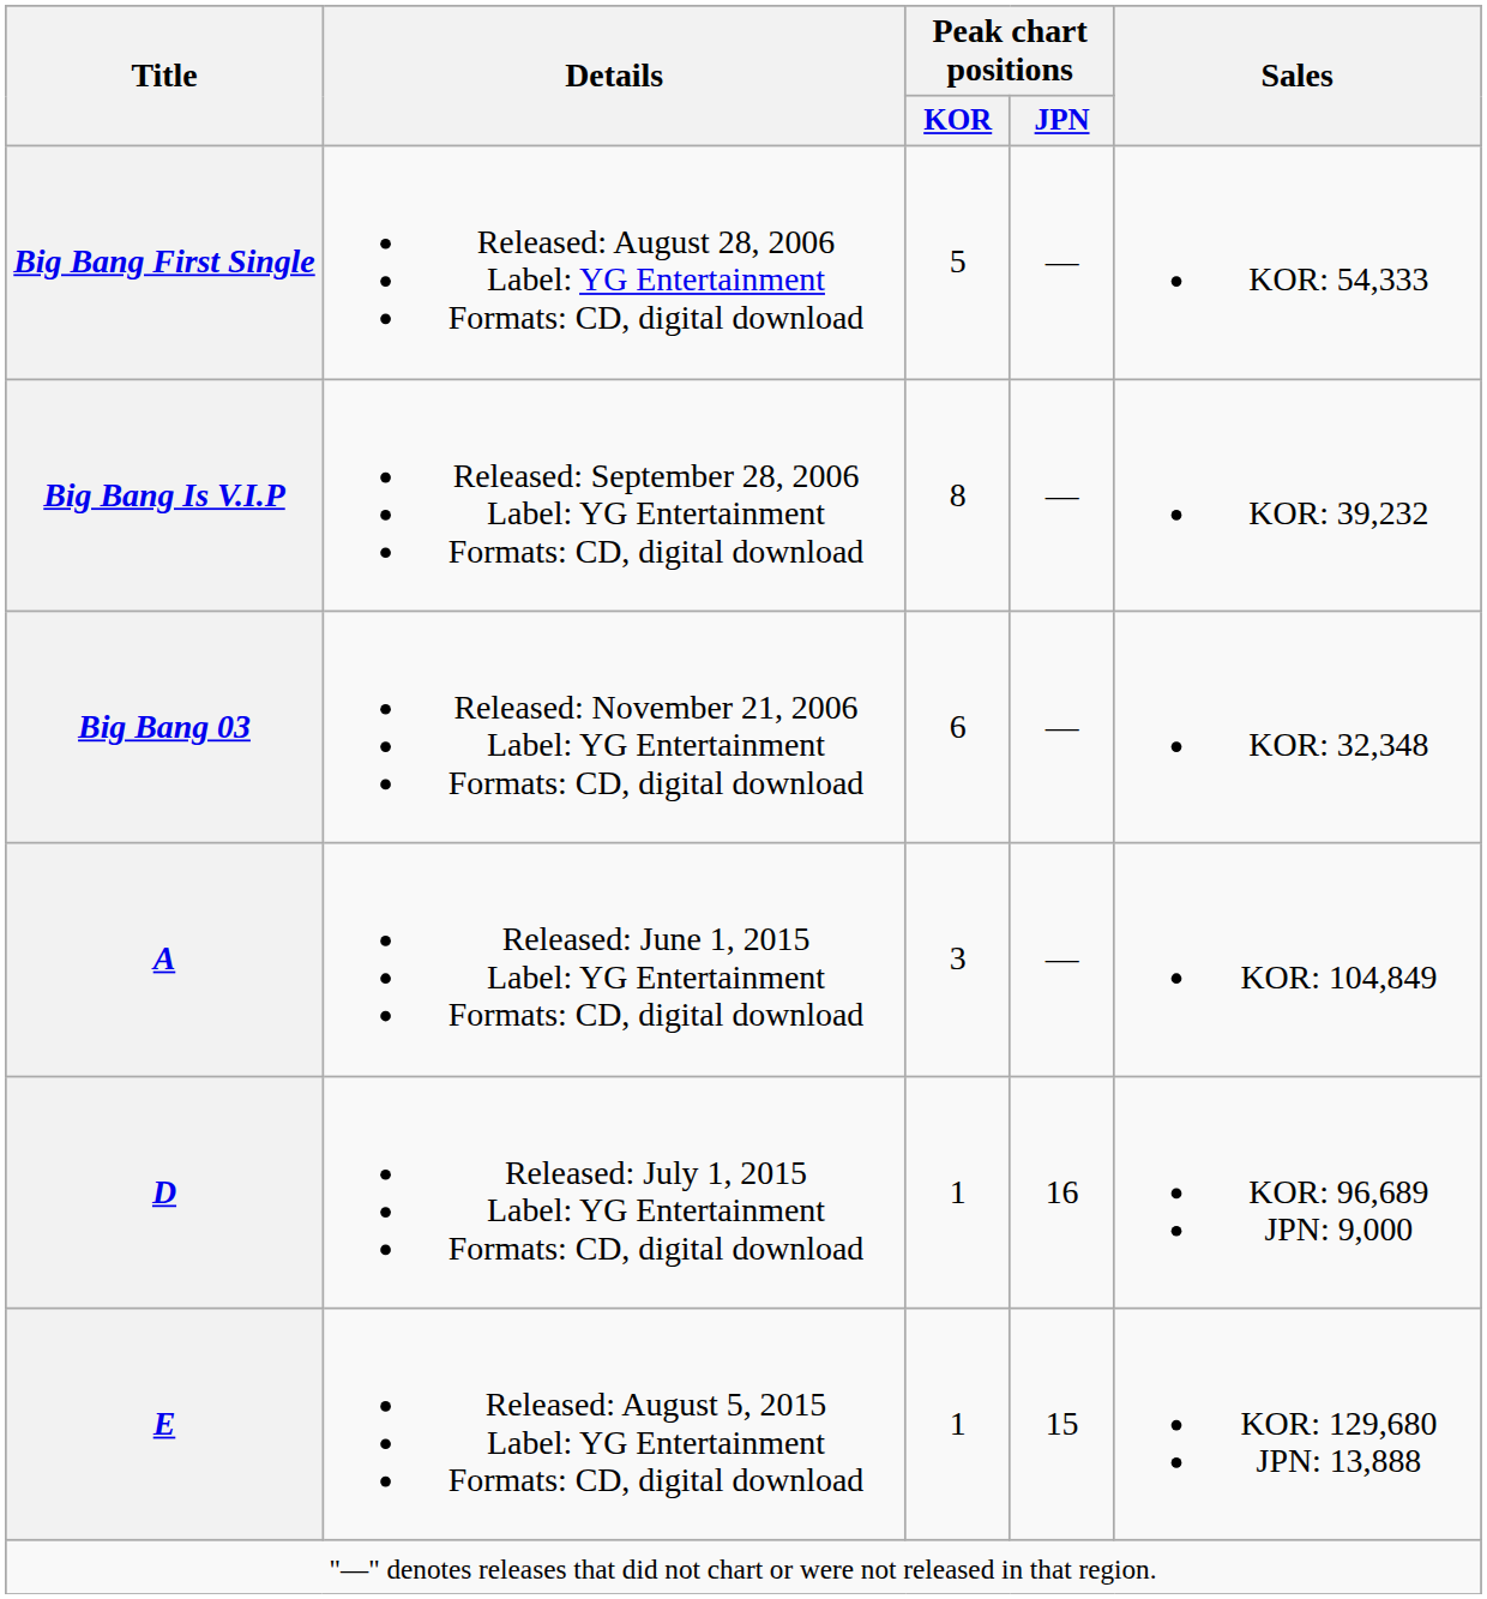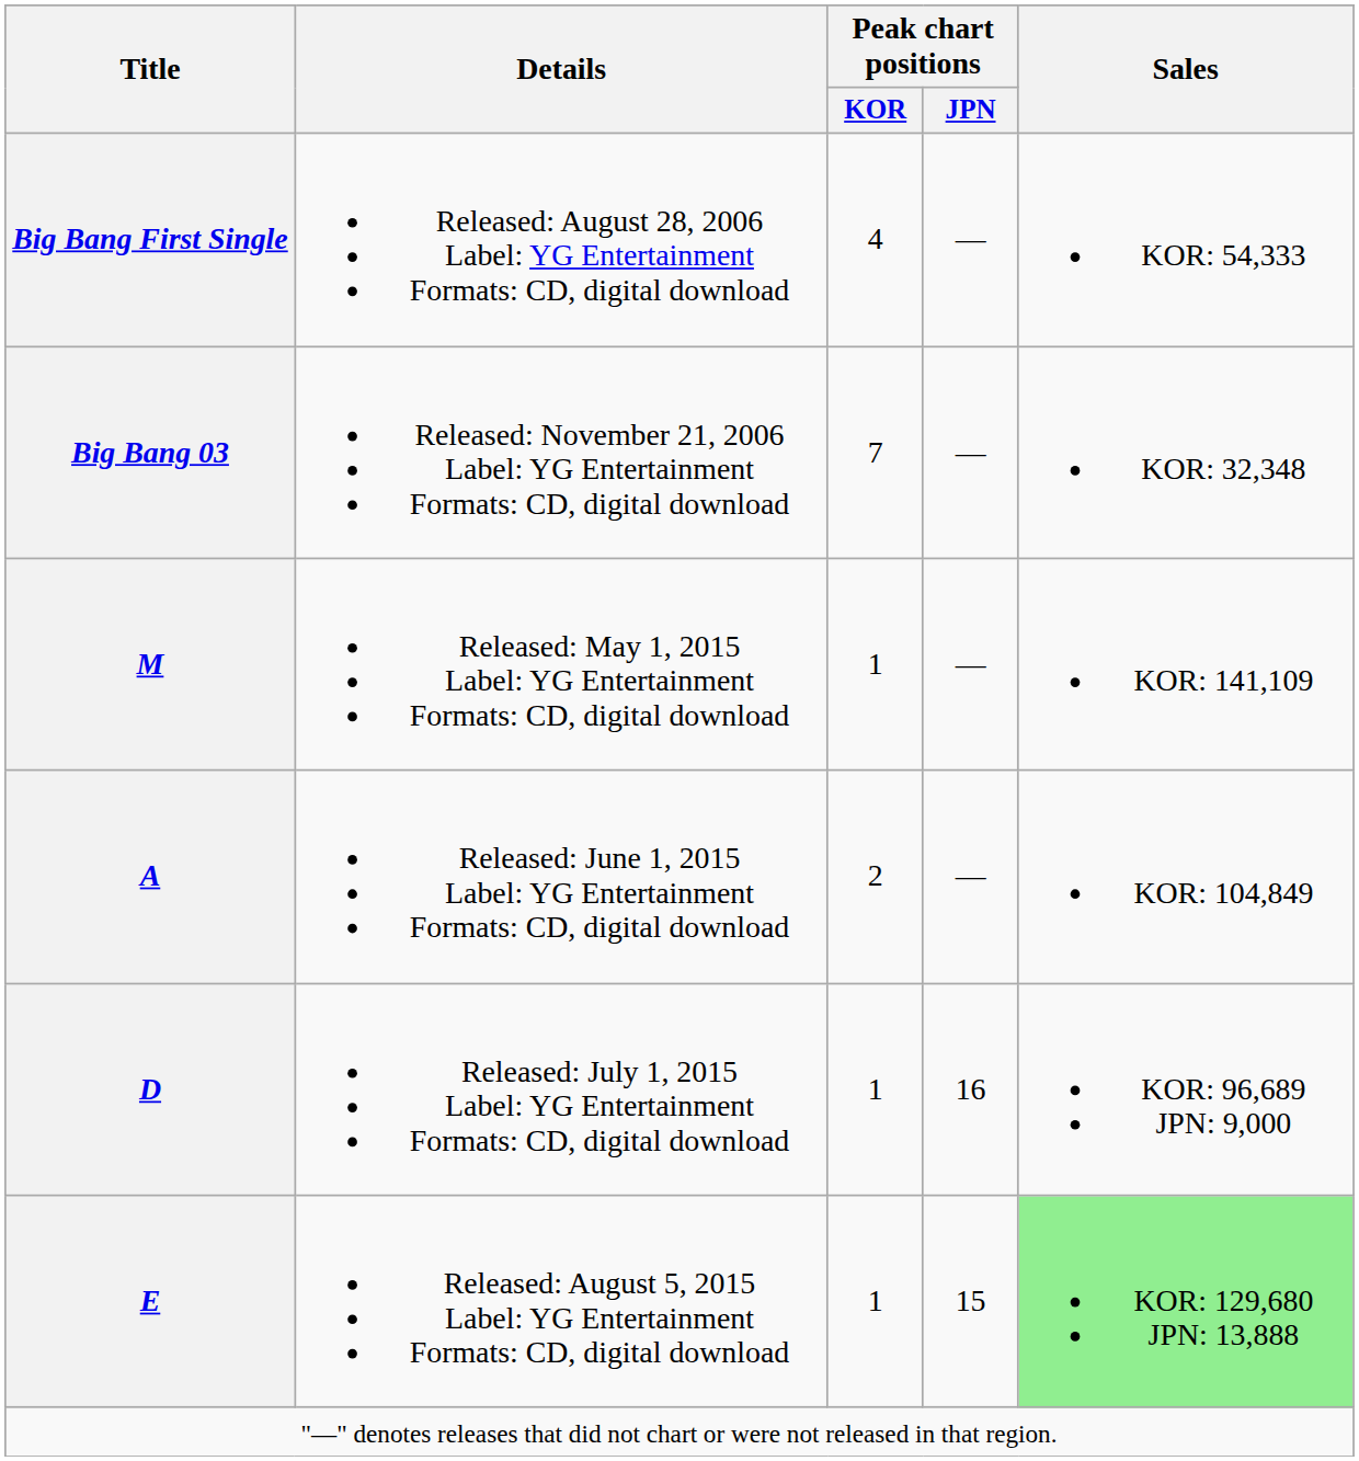 <table class="wikitable plainrowheaders" style="text-align:center;">
 <tr>
 <th rowspan="2">Title</th>
 <th rowspan="2" style="width:17em;">Details</th>
 <th colspan="2">Peak chart positions</th>
 <th rowspan="2" scope="col" style="width:10.5em;">Sales</th>
 </tr>
 <tr>
 <th scope="col" style="width:3em;font-size:90%;"><a href='#'>KOR</a><br></th>
 <th scope="col" style="width:3em;font-size:90%;"><a href='#'>JPN</a><br></th>
 </tr>
 <tr>
 <th scope="row"><em><a href='#'>Big Bang First Single</a></em></th>
 <td><br><ul><li>Released: August 28, 2006</li><li>Label: <a href='#'>YG Entertainment</a></li><li>Formats: CD, digital download</li></ul></td>
-<td>5</td>
+<td>4</td>
 <td>—</td>
 <td><br><ul><li>KOR: 54,333</li></ul></td>
 </tr>
 <tr>
-<th scope="row"><em><a href='#'>Big Bang Is V.I.P</a></em></th>
-<td><br><ul><li>Released: September 28, 2006</li><li>Label: YG Entertainment</li><li>Formats: CD, digital download</li></ul></td>
-<td>8</td>
-<td>—</td>
-<td><br><ul><li>KOR: 39,232</li></ul></td>
-</tr>
-<tr>
 <th scope="row"><em><a href='#'>Big Bang 03</a></em></th>
 <td><br><ul><li>Released: November 21, 2006</li><li>Label: YG Entertainment</li><li>Formats: CD, digital download</li></ul></td>
-<td>6</td>
+<td>7</td>
 <td>—</td>
 <td><br><ul><li>KOR: 32,348</li></ul></td>
 </tr>
 <tr>
+<th scope="row"><a href='#'><em>M</em></a></th>
+<td><br><ul><li>Released: May 1, 2015</li><li>Label: YG Entertainment</li><li>Formats: CD, digital download</li></ul></td>
+<td>1</td>
+<td>—</td>
+<td><br><ul><li>KOR: 141,109</li></ul></td>
+</tr>
+<tr>
 <th scope="row"><a href='#'><em>A</em></a></th>
 <td><br><ul><li>Released: June 1, 2015</li><li>Label: YG Entertainment</li><li>Formats: CD, digital download</li></ul></td>
-<td>3</td>
+<td>2</td>
 <td>—</td>
 <td><br><ul><li>KOR: 104,849</li></ul></td>
 </tr>
 <tr>
 <th scope="row"><a href='#'><em>D</em></a></th>
 <td><br><ul><li>Released: July 1, 2015</li><li>Label: YG Entertainment</li><li>Formats: CD, digital download</li></ul></td>
 <td>1</td>
 <td>16</td>
 <td><br><ul><li>KOR: 96,689</li><li>JPN: 9,000</li></ul></td>
 </tr>
 <tr>
 <th scope="row"><a href='#'><em>E</em></a></th>
 <td><br><ul><li>Released: August 5, 2015</li><li>Label: YG Entertainment</li><li>Formats: CD, digital download</li></ul></td>
 <td>1</td>
 <td>15</td>
-<td><br><ul><li>KOR: 129,680</li><li>JPN: 13,888</li></ul></td>
+<td style="background: lightgreen;"><br><ul><li>KOR: 129,680</li><li>JPN: 13,888</li></ul></td>
 </tr>
 <tr>
 <td colspan="5"><small>"—" denotes releases that did not chart or were not released in that region.</small></td>
 </tr>
 </table>
